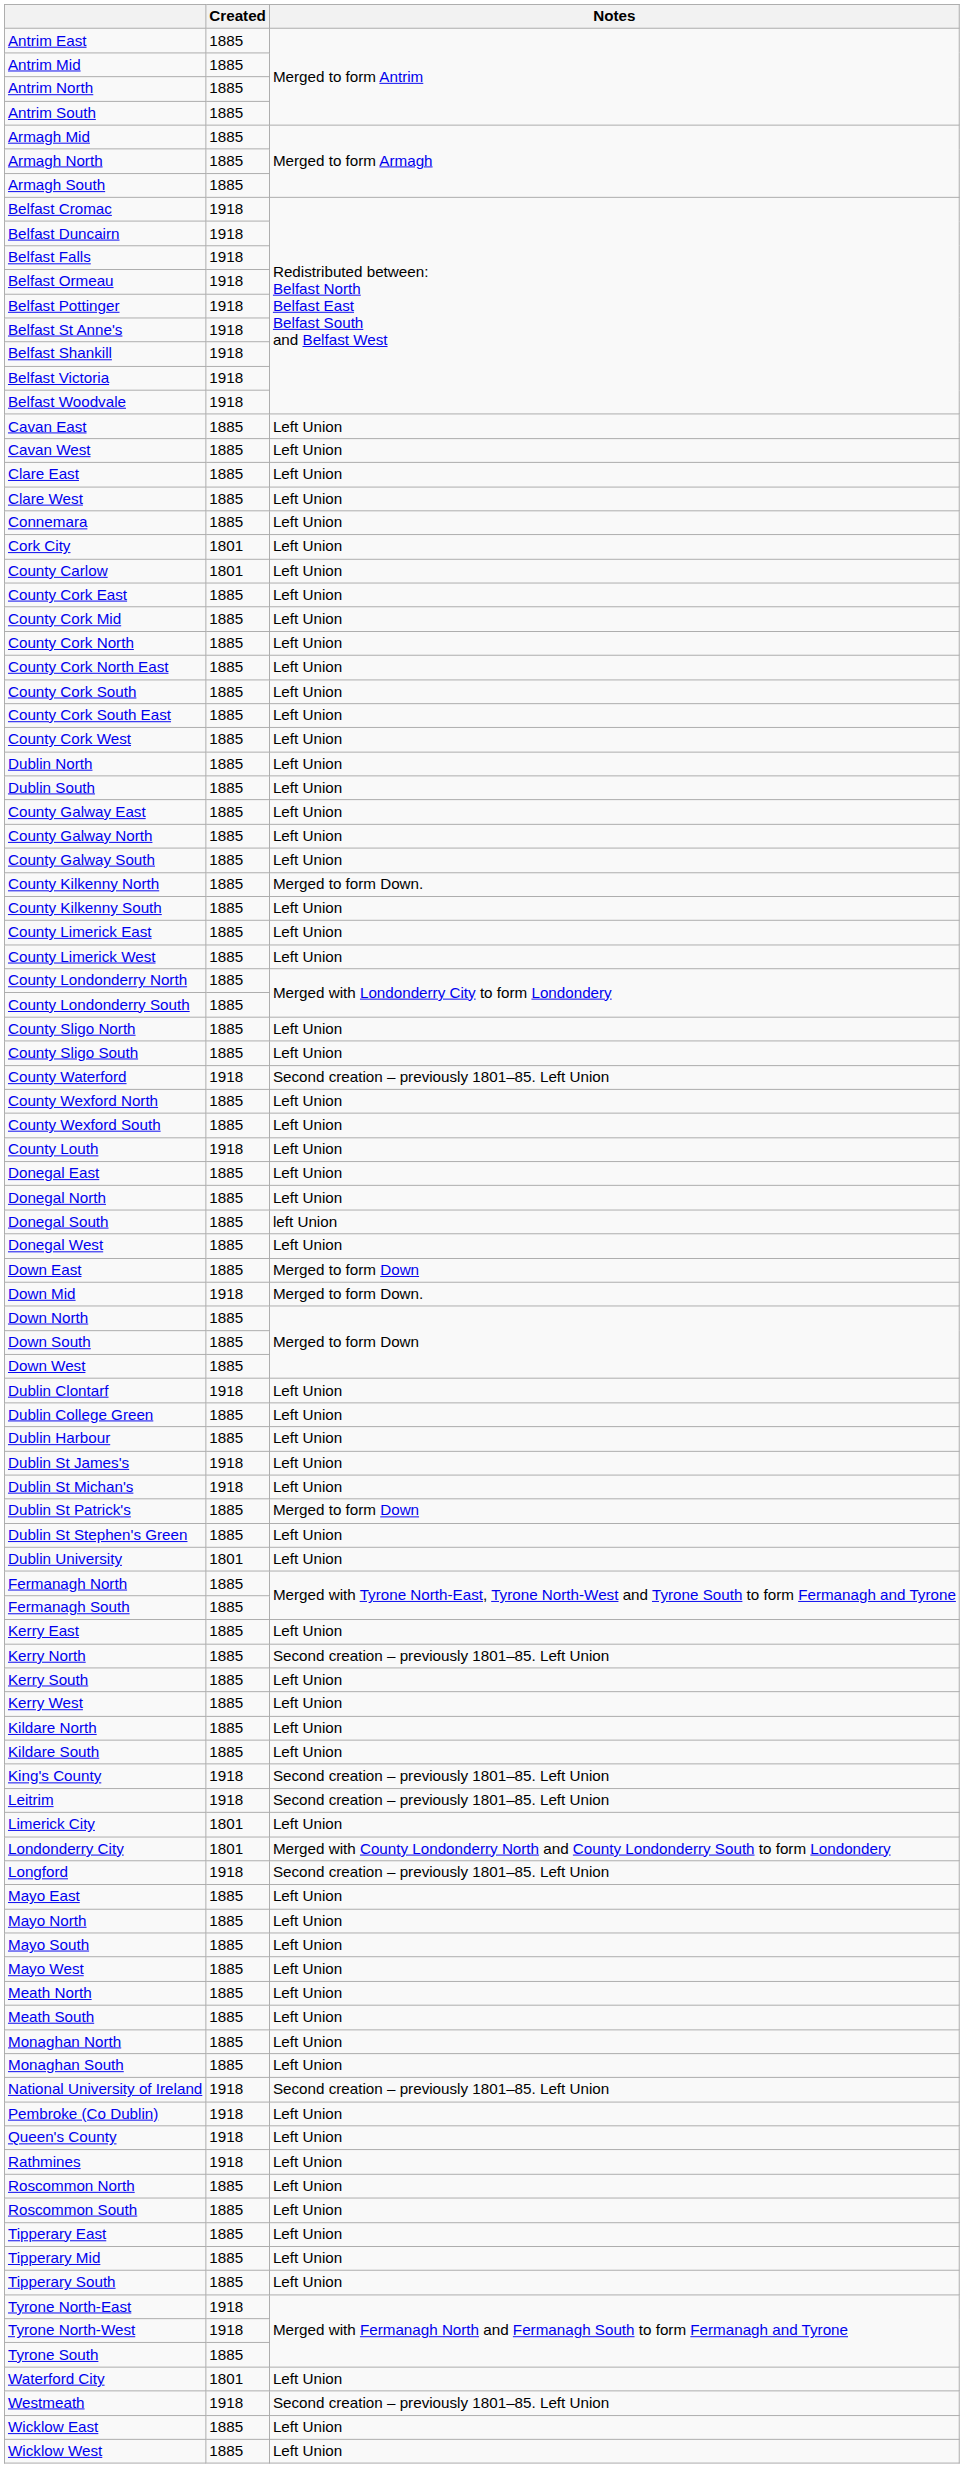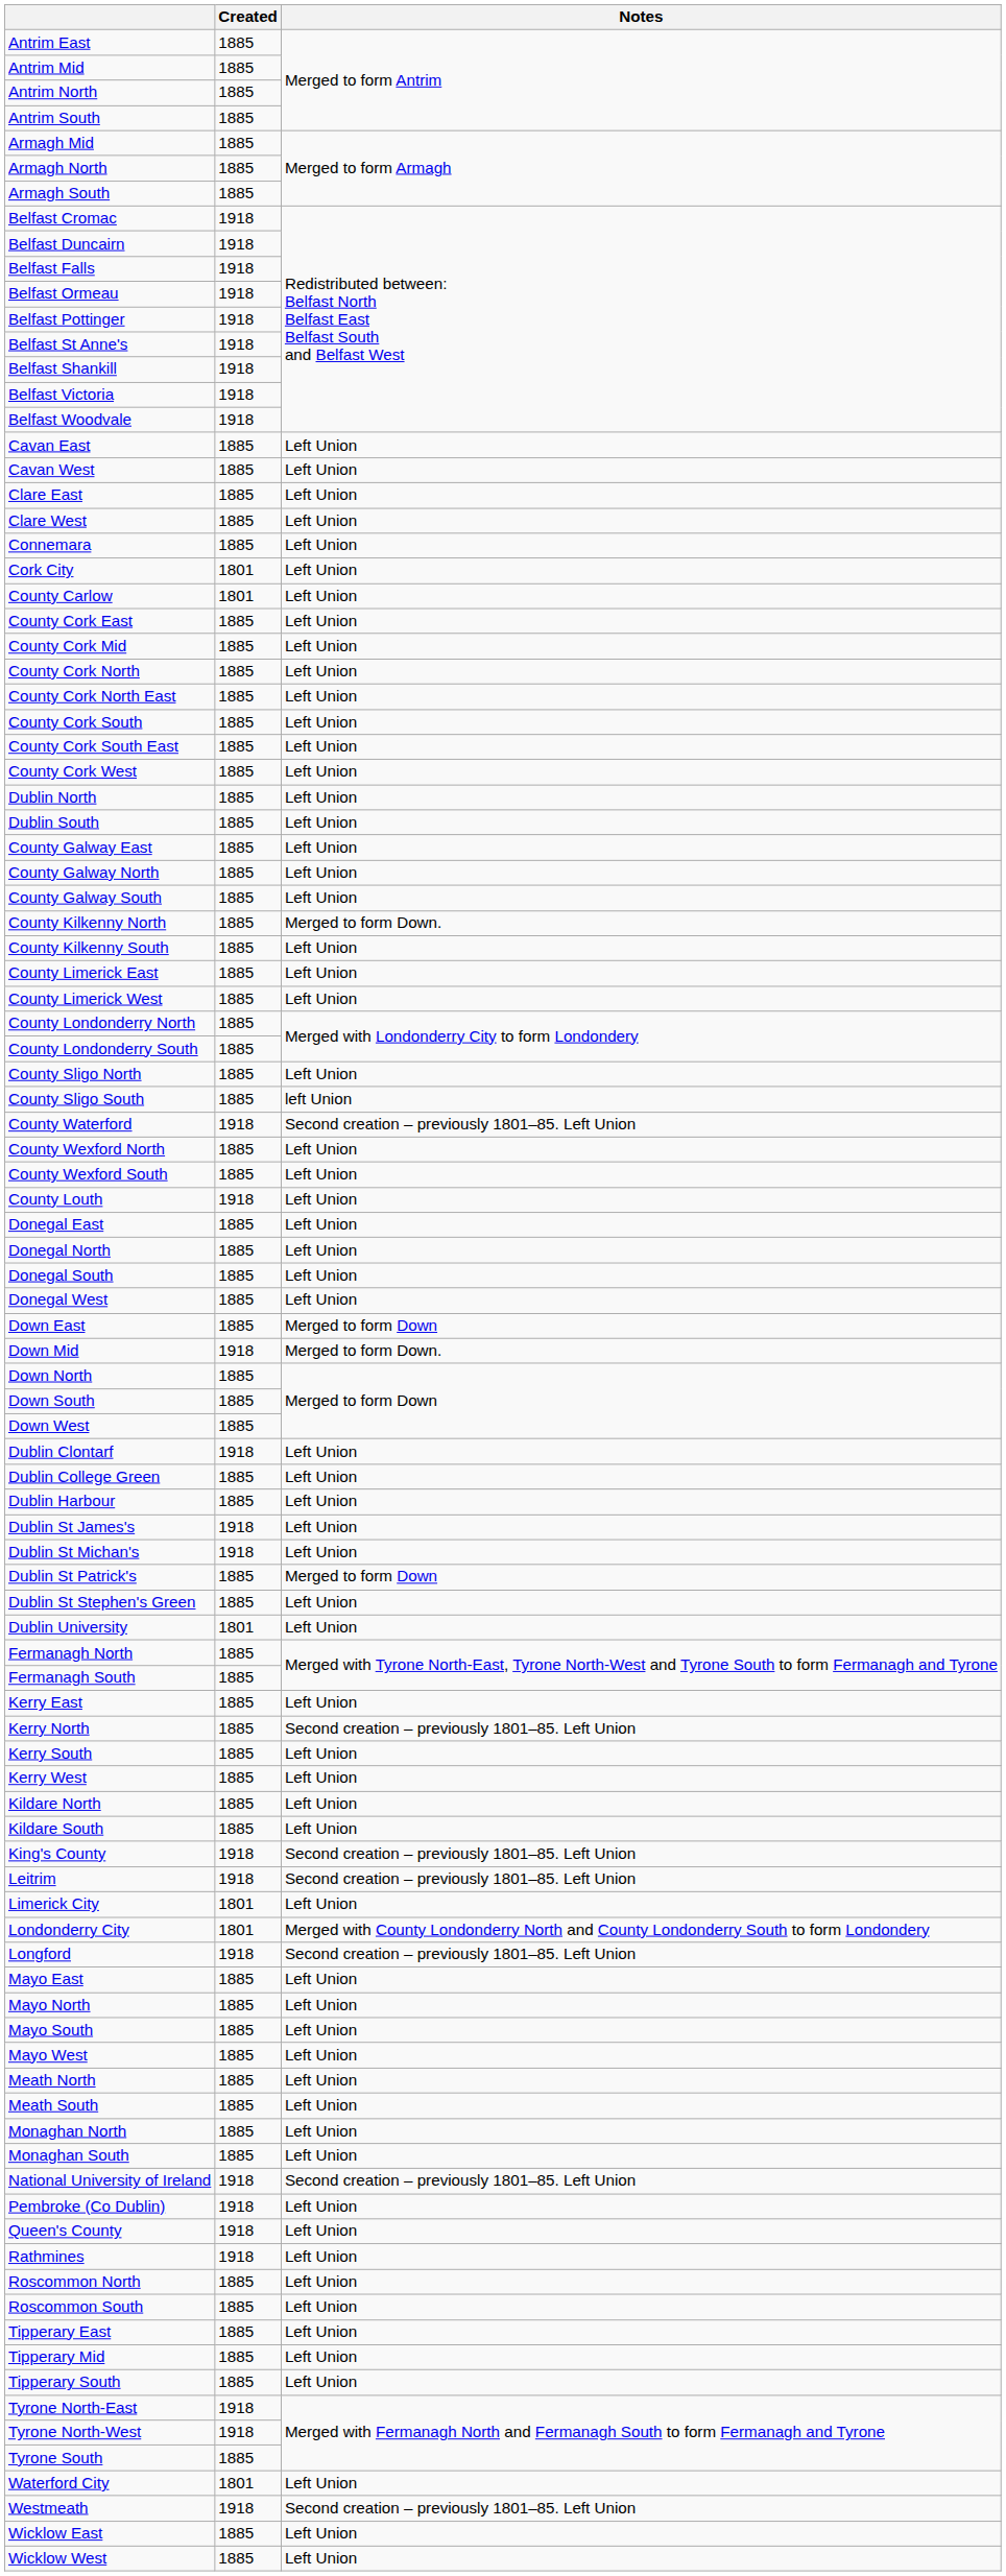 <table class="wikitable">
 <tr>
 <th></th>
 <th>Created</th>
 <th>Notes</th>
 </tr>
 <tr>
 <td><a href='#'>Antrim East</a></td>
 <td>1885</td>
 <td rowspan=4>Merged to form <a href='#'>Antrim</a></td>
 </tr>
 <tr>
 <td><a href='#'>Antrim Mid</a></td>
 <td>1885</td>
 </tr>
 <tr>
 <td><a href='#'>Antrim North</a></td>
 <td>1885</td>
 </tr>
 <tr>
 <td><a href='#'>Antrim South</a></td>
 <td>1885</td>
 </tr>
 <tr>
 <td><a href='#'>Armagh Mid</a></td>
 <td>1885</td>
 <td rowspan=3>Merged to form <a href='#'>Armagh</a></td>
 </tr>
 <tr>
 <td><a href='#'>Armagh North</a></td>
 <td>1885</td>
 </tr>
 <tr>
 <td><a href='#'>Armagh South</a></td>
 <td>1885</td>
 </tr>
 <tr>
 <td><a href='#'>Belfast Cromac</a></td>
 <td>1918</td>
 <td rowspan=9>Redistributed between: <br> <a href='#'>Belfast North</a> <br> <a href='#'>Belfast East</a> <br> <a href='#'>Belfast South</a> <br> and <a href='#'>Belfast West</a></td>
 </tr>
 <tr>
 <td><a href='#'>Belfast Duncairn</a></td>
 <td>1918</td>
 </tr>
 <tr>
 <td><a href='#'>Belfast Falls</a></td>
 <td>1918</td>
 </tr>
 <tr>
 <td><a href='#'>Belfast Ormeau</a></td>
 <td>1918</td>
 </tr>
 <tr>
 <td><a href='#'>Belfast Pottinger</a></td>
 <td>1918</td>
 </tr>
 <tr>
 <td><a href='#'>Belfast St Anne's</a></td>
 <td>1918</td>
 </tr>
 <tr>
 <td><a href='#'>Belfast Shankill</a></td>
 <td>1918</td>
 </tr>
 <tr>
 <td><a href='#'>Belfast Victoria</a></td>
 <td>1918</td>
 </tr>
 <tr>
 <td><a href='#'>Belfast Woodvale</a></td>
 <td>1918</td>
 </tr>
 <tr>
 <td><a href='#'>Cavan East</a></td>
 <td>1885</td>
 <td>Left Union</td>
 </tr>
 <tr>
 <td><a href='#'>Cavan West</a></td>
 <td>1885</td>
 <td>Left Union</td>
 </tr>
 <tr>
 <td><a href='#'>Clare East</a></td>
 <td>1885</td>
 <td>Left Union</td>
 </tr>
 <tr>
 <td><a href='#'>Clare West</a></td>
 <td>1885</td>
 <td>Left Union</td>
 </tr>
 <tr>
 <td><a href='#'>Connemara</a></td>
 <td>1885</td>
 <td>Left Union</td>
 </tr>
 <tr>
 <td><a href='#'>Cork City</a></td>
 <td>1801</td>
 <td>Left Union</td>
 </tr>
 <tr>
 <td><a href='#'>County Carlow</a></td>
 <td>1801</td>
 <td>Left Union</td>
 </tr>
 <tr>
 <td><a href='#'>County Cork East</a></td>
 <td>1885</td>
 <td>Left Union</td>
 </tr>
 <tr>
 <td><a href='#'>County Cork Mid</a></td>
 <td>1885</td>
 <td>Left Union</td>
 </tr>
 <tr>
 <td><a href='#'>County Cork North</a></td>
 <td>1885</td>
 <td>Left Union</td>
 </tr>
 <tr>
 <td><a href='#'>County Cork North East</a></td>
 <td>1885</td>
 <td>Left Union</td>
 </tr>
 <tr>
 <td><a href='#'>County Cork South</a></td>
 <td>1885</td>
 <td>Left Union</td>
 </tr>
 <tr>
 <td><a href='#'>County Cork South East</a></td>
 <td>1885</td>
 <td>Left Union</td>
 </tr>
 <tr>
 <td><a href='#'>County Cork West</a></td>
 <td>1885</td>
 <td>Left Union</td>
 </tr>
 <tr>
 <td><a href='#'>Dublin North</a></td>
 <td>1885</td>
 <td>Left Union</td>
 </tr>
 <tr>
 <td><a href='#'>Dublin South</a></td>
 <td>1885</td>
 <td>Left Union</td>
 </tr>
 <tr>
 <td><a href='#'>County Galway East</a></td>
 <td>1885</td>
 <td>Left Union</td>
 </tr>
 <tr>
 <td><a href='#'>County Galway North</a></td>
 <td>1885</td>
 <td>Left Union</td>
 </tr>
 <tr>
 <td><a href='#'>County Galway South</a></td>
 <td>1885</td>
 <td>Left Union</td>
 </tr>
 <tr>
 <td><a href='#'>County Kilkenny North</a></td>
 <td>1885</td>
 <td>Merged to form Down.</td>
 </tr>
 <tr>
 <td><a href='#'>County Kilkenny South</a></td>
 <td>1885</td>
 <td>Left Union</td>
 </tr>
 <tr>
 <td><a href='#'>County Limerick East</a></td>
 <td>1885</td>
 <td>Left Union</td>
 </tr>
 <tr>
 <td><a href='#'>County Limerick West</a></td>
 <td>1885</td>
 <td>Left Union</td>
 </tr>
 <tr>
 <td><a href='#'>County Londonderry North</a></td>
 <td>1885</td>
 <td rowspan=2>Merged with <a href='#'>Londonderry City</a> to form <a href='#'>Londondery</a></td>
 </tr>
 <tr>
 <td><a href='#'>County Londonderry South</a></td>
 <td>1885</td>
 </tr>
 <tr>
 <td><a href='#'>County Sligo North</a></td>
 <td>1885</td>
 <td>Left Union</td>
 </tr>
 <tr>
 <td><a href='#'>County Sligo South</a></td>
 <td>1885</td>
-<td>Left Union</td>
+<td>left Union</td>
 </tr>
 <tr>
 <td><a href='#'>County Waterford</a></td>
 <td>1918</td>
 <td>Second creation – previously 1801–85. Left Union</td>
 </tr>
 <tr>
 <td><a href='#'>County Wexford North</a></td>
 <td>1885</td>
 <td>Left Union</td>
 </tr>
 <tr>
 <td><a href='#'>County Wexford South</a></td>
 <td>1885</td>
 <td>Left Union</td>
 </tr>
 <tr>
 <td><a href='#'>County Louth</a></td>
 <td>1918</td>
 <td>Left Union</td>
 </tr>
 <tr>
 <td><a href='#'>Donegal East</a></td>
 <td>1885</td>
 <td>Left Union</td>
 </tr>
 <tr>
 <td><a href='#'>Donegal North</a></td>
 <td>1885</td>
 <td>Left Union</td>
 </tr>
 <tr>
 <td><a href='#'>Donegal South</a></td>
 <td>1885</td>
-<td>left Union</td>
+<td>Left Union</td>
 </tr>
 <tr>
 <td><a href='#'>Donegal West</a></td>
 <td>1885</td>
 <td>Left Union</td>
 </tr>
 <tr>
 <td><a href='#'>Down East</a></td>
 <td>1885</td>
 <td>Merged to form <a href='#'>Down</a></td>
 </tr>
 <tr>
 <td><a href='#'>Down Mid</a></td>
 <td>1918</td>
 <td>Merged to form Down.</td>
 </tr>
 <tr>
 <td><a href='#'>Down North</a></td>
 <td>1885</td>
 <td rowspan=3>Merged to form Down</td>
 </tr>
 <tr>
 <td><a href='#'>Down South</a></td>
 <td>1885</td>
 </tr>
 <tr>
 <td><a href='#'>Down West</a></td>
 <td>1885</td>
 </tr>
 <tr>
 <td><a href='#'>Dublin Clontarf</a></td>
 <td>1918</td>
 <td>Left Union</td>
 </tr>
 <tr>
 <td><a href='#'>Dublin College Green</a></td>
 <td>1885</td>
 <td>Left Union</td>
 </tr>
 <tr>
 <td><a href='#'>Dublin Harbour</a></td>
 <td>1885</td>
 <td>Left Union</td>
 </tr>
 <tr>
 <td><a href='#'>Dublin St James's</a></td>
 <td>1918</td>
 <td>Left Union</td>
 </tr>
 <tr>
 <td><a href='#'>Dublin St Michan's</a></td>
 <td>1918</td>
 <td>Left Union</td>
 </tr>
 <tr>
 <td><a href='#'>Dublin St Patrick's</a></td>
 <td>1885</td>
 <td>Merged to form <a href='#'>Down</a></td>
 </tr>
 <tr>
 <td><a href='#'>Dublin St Stephen's Green</a></td>
 <td>1885</td>
 <td>Left Union</td>
 </tr>
 <tr>
 <td><a href='#'>Dublin University</a></td>
 <td>1801</td>
 <td>Left Union</td>
 </tr>
 <tr>
 <td><a href='#'>Fermanagh North</a></td>
 <td>1885</td>
 <td rowspan=2>Merged with <a href='#'>Tyrone North-East</a>, <a href='#'>Tyrone North-West</a> and <a href='#'>Tyrone South</a> to form <a href='#'>Fermanagh and Tyrone</a></td>
 </tr>
 <tr>
 <td><a href='#'>Fermanagh South</a></td>
 <td>1885</td>
 </tr>
 <tr>
 <td><a href='#'>Kerry East</a></td>
 <td>1885</td>
 <td>Left Union</td>
 </tr>
 <tr>
 <td><a href='#'>Kerry North</a></td>
 <td>1885</td>
 <td>Second creation – previously 1801–85. Left Union</td>
 </tr>
 <tr>
 <td><a href='#'>Kerry South</a></td>
 <td>1885</td>
 <td>Left Union</td>
 </tr>
 <tr>
 <td><a href='#'>Kerry West</a></td>
 <td>1885</td>
 <td>Left Union</td>
 </tr>
 <tr>
 <td><a href='#'>Kildare North</a></td>
 <td>1885</td>
 <td>Left Union</td>
 </tr>
 <tr>
 <td><a href='#'>Kildare South</a></td>
 <td>1885</td>
 <td>Left Union</td>
 </tr>
 <tr>
 <td><a href='#'>King's County</a></td>
 <td>1918</td>
 <td>Second creation – previously 1801–85. Left Union</td>
 </tr>
 <tr>
 <td><a href='#'>Leitrim</a></td>
 <td>1918</td>
 <td>Second creation – previously 1801–85. Left Union</td>
 </tr>
 <tr>
 <td><a href='#'>Limerick City</a></td>
 <td>1801</td>
 <td>Left Union</td>
 </tr>
 <tr>
 <td><a href='#'>Londonderry City</a></td>
 <td>1801</td>
 <td>Merged with <a href='#'>County Londonderry North</a> and <a href='#'>County Londonderry South</a> to form <a href='#'>Londondery</a></td>
 </tr>
 <tr>
 <td><a href='#'>Longford</a></td>
 <td>1918</td>
 <td>Second creation – previously 1801–85. Left Union</td>
 </tr>
 <tr>
 <td><a href='#'>Mayo East</a></td>
 <td>1885</td>
 <td>Left Union</td>
 </tr>
 <tr>
 <td><a href='#'>Mayo North</a></td>
 <td>1885</td>
 <td>Left Union</td>
 </tr>
 <tr>
 <td><a href='#'>Mayo South</a></td>
 <td>1885</td>
 <td>Left Union</td>
 </tr>
 <tr>
 <td><a href='#'>Mayo West</a></td>
 <td>1885</td>
 <td>Left Union</td>
 </tr>
 <tr>
 <td><a href='#'>Meath North</a></td>
 <td>1885</td>
 <td>Left Union</td>
 </tr>
 <tr>
 <td><a href='#'>Meath South</a></td>
 <td>1885</td>
 <td>Left Union</td>
 </tr>
 <tr>
 <td><a href='#'>Monaghan North</a></td>
 <td>1885</td>
 <td>Left Union</td>
 </tr>
 <tr>
 <td><a href='#'>Monaghan South</a></td>
 <td>1885</td>
 <td>Left Union</td>
 </tr>
 <tr>
 <td><a href='#'>National University of Ireland</a></td>
 <td>1918</td>
 <td>Second creation – previously 1801–85. Left Union</td>
 </tr>
 <tr>
 <td><a href='#'>Pembroke (Co Dublin)</a></td>
 <td>1918</td>
 <td>Left Union</td>
 </tr>
 <tr>
 <td><a href='#'>Queen's County</a></td>
 <td>1918</td>
 <td>Left Union</td>
 </tr>
 <tr>
 <td><a href='#'>Rathmines</a></td>
 <td>1918</td>
 <td>Left Union</td>
 </tr>
 <tr>
 <td><a href='#'>Roscommon North</a></td>
 <td>1885</td>
 <td>Left Union</td>
 </tr>
 <tr>
 <td><a href='#'>Roscommon South</a></td>
 <td>1885</td>
 <td>Left Union</td>
 </tr>
 <tr>
 <td><a href='#'>Tipperary East</a></td>
 <td>1885</td>
 <td>Left Union</td>
 </tr>
 <tr>
 <td><a href='#'>Tipperary Mid</a></td>
 <td>1885</td>
 <td>Left Union</td>
 </tr>
 <tr>
 <td><a href='#'>Tipperary South</a></td>
 <td>1885</td>
 <td>Left Union</td>
 </tr>
 <tr>
 <td><a href='#'>Tyrone North-East</a></td>
 <td>1918</td>
 <td rowspan=3>Merged with <a href='#'>Fermanagh North</a> and <a href='#'>Fermanagh South</a> to form <a href='#'>Fermanagh and Tyrone</a></td>
 </tr>
 <tr>
 <td><a href='#'>Tyrone North-West</a></td>
 <td>1918</td>
 </tr>
 <tr>
 <td><a href='#'>Tyrone South</a></td>
 <td>1885</td>
 </tr>
 <tr>
 <td><a href='#'>Waterford City</a></td>
 <td>1801</td>
 <td>Left Union</td>
 </tr>
 <tr>
 <td><a href='#'>Westmeath</a></td>
 <td>1918</td>
 <td>Second creation – previously 1801–85. Left Union</td>
 </tr>
 <tr>
 <td><a href='#'>Wicklow East</a></td>
 <td>1885</td>
 <td>Left Union</td>
 </tr>
 <tr>
 <td><a href='#'>Wicklow West</a></td>
 <td>1885</td>
 <td>Left Union</td>
 </tr>
 </table>
